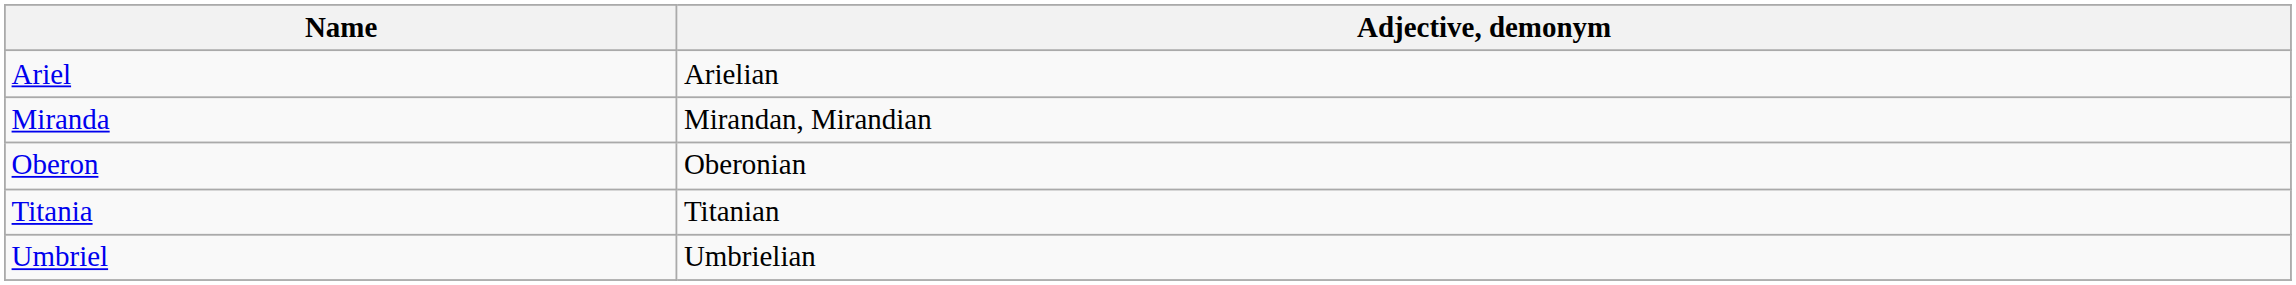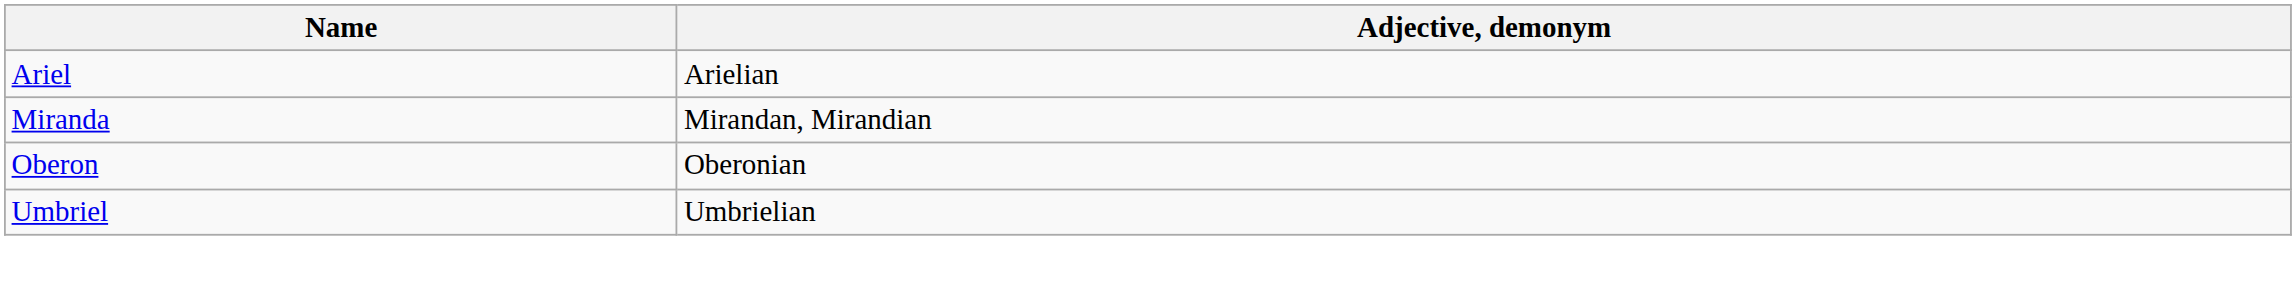 <table class="wikitable" width="100%">
 <tr>
 <th>Name</th>
 <th>Adjective, demonym</th>
 </tr>
 <tr>
 <td><a href='#'>Ariel</a></td>
 <td>Arielian</td>
 </tr>
 <tr>
 <td><a href='#'>Miranda</a></td>
 <td>Mirandan, Mirandian</td>
 </tr>
 <tr>
 <td><a href='#'>Oberon</a></td>
 <td>Oberonian</td>
 </tr>
 <tr>
-<td><a href='#'>Titania</a></td>
-<td>Titanian </td>
-</tr>
-<tr>
 <td><a href='#'>Umbriel</a></td>
 <td>Umbrielian</td>
 </tr>
 </table>
